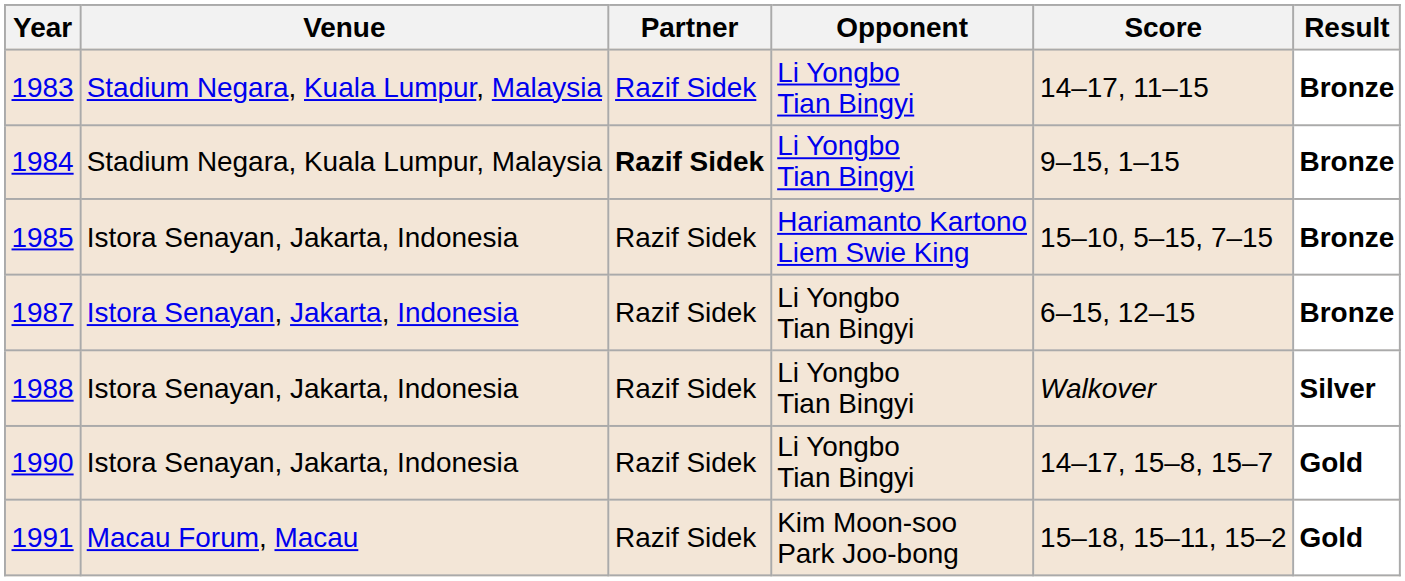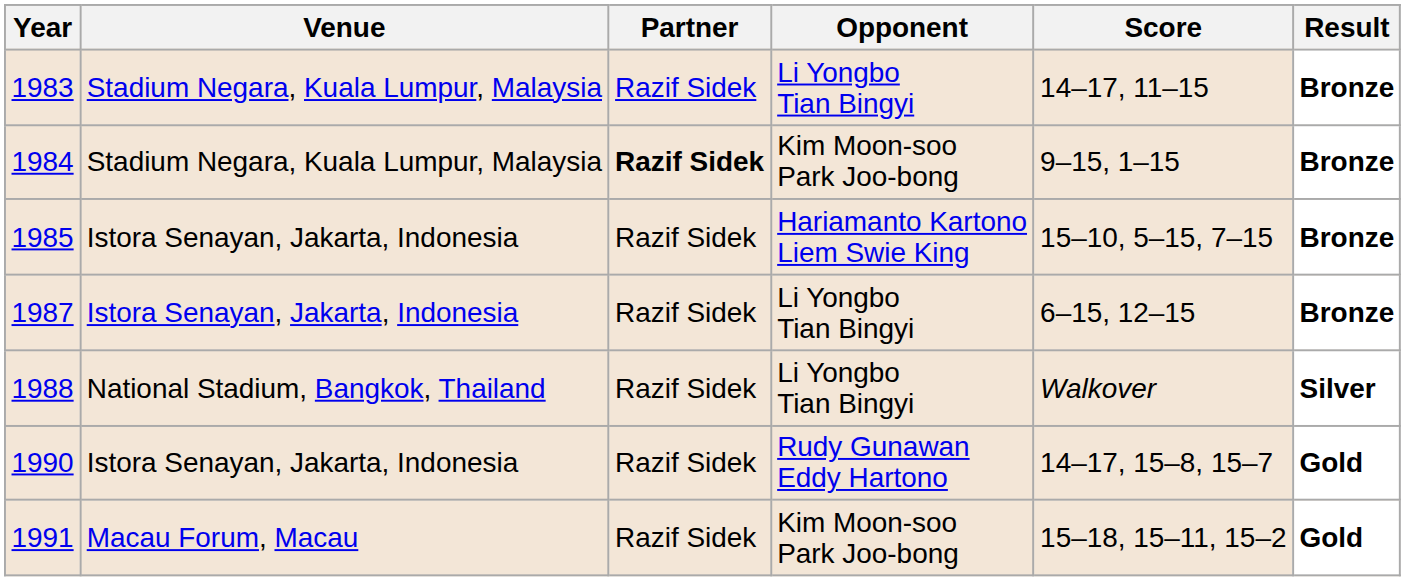 <table class="sortable wikitable" style="font-size: 90%;">
 <tr>
 <th>Year</th>
 <th>Venue</th>
 <th>Partner</th>
 <th>Opponent</th>
 <th>Score</th>
 <th>Result</th>
 </tr>
 <tr style="background:#F3E6D7">
 <td align="center"><a href='#'>1983</a></td>
 <td align="left"><a href='#'>Stadium Negara</a>, <a href='#'>Kuala Lumpur</a>, <a href='#'>Malaysia</a></td>
 <td align="left"> <a href='#'>Razif Sidek</a></td>
 <td align="left"> <a href='#'>Li Yongbo</a> <br>  <a href='#'>Tian Bingyi</a></td>
 <td align="left">14–17, 11–15</td>
 <td style="text-align:left; background:white"> <strong>Bronze</strong></td>
 </tr>
 <tr style="background:#F3E6D7">
 <td align="center"><a href='#'>1984</a></td>
 <td align="left">Stadium Negara, Kuala Lumpur, Malaysia</td>
 <td align="left"><strong> Razif Sidek</strong></td>
-<td align="left"> <a href='#'>Li Yongbo</a> <br>  <a href='#'>Tian Bingyi</a></td>
+<td align="left"> Kim Moon-soo <br>  Park Joo-bong</td>
 <td align="left">9–15, 1–15</td>
 <td style="text-align:left; background:white"> <strong>Bronze</strong></td>
 </tr>
 <tr style="background:#F3E6D7">
 <td align="center"><a href='#'>1985</a></td>
 <td align="left">Istora Senayan, Jakarta, Indonesia</td>
 <td align="left"> Razif Sidek</td>
 <td align="left"> <a href='#'>Hariamanto Kartono</a> <br>  <a href='#'>Liem Swie King</a></td>
 <td align="left">15–10, 5–15, 7–15</td>
 <td style="text-align:left; background:white"> <strong>Bronze</strong></td>
 </tr>
 <tr style="background:#F3E6D7">
 <td align="center"><a href='#'>1987</a></td>
 <td align="left"><a href='#'>Istora Senayan</a>, <a href='#'>Jakarta</a>, <a href='#'>Indonesia</a></td>
 <td align="left"> Razif Sidek</td>
 <td align="left"> Li Yongbo <br>  Tian Bingyi</td>
 <td align="left">6–15, 12–15</td>
 <td style="text-align:left; background:white"> <strong>Bronze</strong></td>
 </tr>
 <tr style="background:#F3E6D7">
 <td align="center"><a href='#'>1988</a></td>
-<td align="left">Istora Senayan, Jakarta, Indonesia</td>
+<td align="left">National Stadium, <a href='#'>Bangkok</a>, <a href='#'>Thailand</a></td>
 <td align="left"> Razif Sidek</td>
 <td align="left"> Li Yongbo <br>  Tian Bingyi</td>
 <td align="left"><em>Walkover</em></td>
 <td style="text-align:left; background:white"> <strong>Silver</strong></td>
 </tr>
 <tr style="background:#F3E6D7">
 <td align="center"><a href='#'>1990</a></td>
 <td align="left">Istora Senayan, Jakarta, Indonesia</td>
 <td align="left"> Razif Sidek</td>
-<td align="left"> Li Yongbo <br>  Tian Bingyi</td>
+<td align="left"> <a href='#'>Rudy Gunawan</a> <br>  <a href='#'>Eddy Hartono</a></td>
 <td align="left">14–17, 15–8, 15–7</td>
 <td style="text-align:left; background:white"> <strong>Gold</strong></td>
 </tr>
 <tr style="background:#F3E6D7">
 <td align="center"><a href='#'>1991</a></td>
 <td align="left"><a href='#'>Macau Forum</a>, <a href='#'>Macau</a></td>
 <td align="left"> Razif Sidek</td>
 <td align="left"> Kim Moon-soo <br>  Park Joo-bong</td>
 <td align="left">15–18, 15–11, 15–2</td>
 <td style="text-align:left; background:white"> <strong>Gold</strong></td>
 </tr>
 </table>
